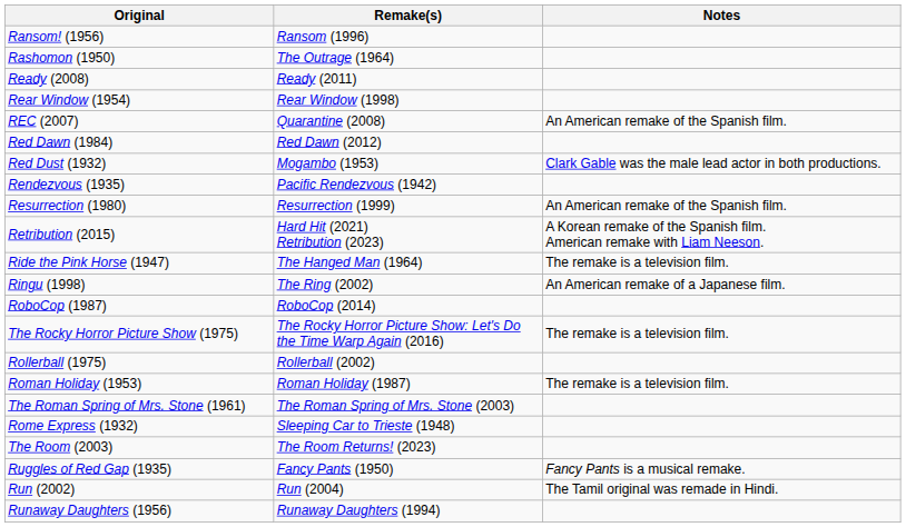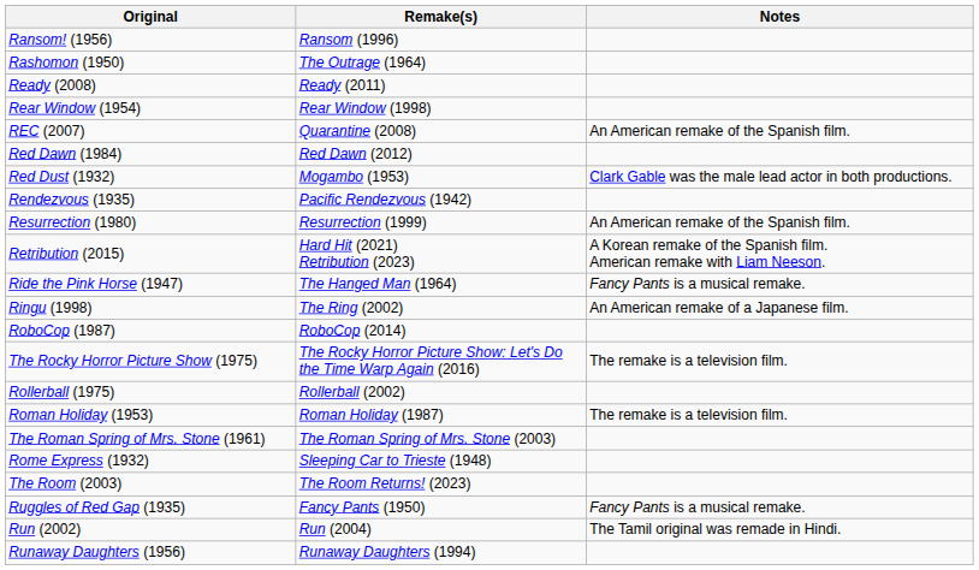 <table class="wikitable" style="width:85%">
 <tr>
 <th style="width:30%">Original</th>
 <th style="width:30%">Remake(s)</th>
 <th>Notes</th>
 </tr>
 <tr>
 <td><em><a href='#'>Ransom!</a></em> (1956)</td>
 <td><em><a href='#'>Ransom</a></em> (1996)</td>
 <td></td>
 </tr>
 <tr>
 <td><em><a href='#'>Rashomon</a></em> (1950)</td>
 <td><em><a href='#'>The Outrage</a></em> (1964)</td>
 <td></td>
 </tr>
 <tr>
 <td><a href='#'><em>Ready</em></a> (2008)</td>
 <td><a href='#'><em>Ready</em></a> (2011)</td>
 <td></td>
 </tr>
 <tr>
 <td><em><a href='#'>Rear Window</a></em> (1954)</td>
 <td><em><a href='#'>Rear Window</a></em> (1998)</td>
 <td></td>
 </tr>
 <tr>
 <td><em><a href='#'>REC</a></em> (2007)</td>
 <td><em><a href='#'>Quarantine</a></em> (2008)</td>
 <td>An American remake of the Spanish film.</td>
 </tr>
 <tr>
 <td><em><a href='#'>Red Dawn</a></em> (1984)</td>
 <td><em><a href='#'>Red Dawn</a></em> (2012)</td>
 <td></td>
 </tr>
 <tr>
 <td><em><a href='#'>Red Dust</a></em> (1932)</td>
 <td><em><a href='#'>Mogambo</a></em> (1953)</td>
 <td><a href='#'>Clark Gable</a> was the male lead actor in both productions.</td>
 </tr>
 <tr>
 <td><em><a href='#'>Rendezvous</a></em> (1935)</td>
 <td><em><a href='#'>Pacific Rendezvous</a></em> (1942)</td>
 <td></td>
 </tr>
 <tr>
 <td><em><a href='#'>Resurrection</a></em> (1980)</td>
 <td><em><a href='#'>Resurrection</a></em> (1999)</td>
 <td>An American remake of the Spanish film.</td>
 </tr>
 <tr>
 <td><em><a href='#'>Retribution</a></em> (2015)</td>
 <td><em><a href='#'>Hard Hit</a></em> (2021) <br> <em><a href='#'>Retribution</a></em> (2023)</td>
 <td>A Korean remake of the Spanish film. <br>  American remake with <a href='#'>Liam Neeson</a>.</td>
 </tr>
 <tr>
 <td><em><a href='#'>Ride the Pink Horse</a></em> (1947)</td>
 <td><em><a href='#'>The Hanged Man</a></em> (1964)</td>
-<td>The remake is a television film.</td>
+<td><em>Fancy Pants</em> is a musical remake.</td>
 </tr>
 <tr>
 <td><em><a href='#'>Ringu</a></em> (1998)</td>
 <td><em><a href='#'>The Ring</a></em> (2002)</td>
 <td>An American remake of a Japanese film.</td>
 </tr>
 <tr>
 <td><em><a href='#'>RoboCop</a></em> (1987)</td>
 <td><em><a href='#'>RoboCop</a></em> (2014)</td>
 <td></td>
 </tr>
 <tr>
 <td><em><a href='#'>The Rocky Horror Picture Show</a></em> (1975)</td>
 <td><em><a href='#'>The Rocky Horror Picture Show: Let's Do the Time Warp Again</a></em> (2016)</td>
 <td>The remake is a television film.</td>
 </tr>
 <tr>
 <td><em><a href='#'>Rollerball</a></em> (1975)</td>
 <td><em><a href='#'>Rollerball</a></em> (2002)</td>
 <td></td>
 </tr>
 <tr>
 <td><em><a href='#'>Roman Holiday</a></em> (1953)</td>
 <td><em><a href='#'>Roman Holiday</a></em> (1987)</td>
 <td>The remake is a television film.</td>
 </tr>
 <tr>
 <td><em><a href='#'>The Roman Spring of Mrs. Stone</a></em> (1961)</td>
 <td><em><a href='#'>The Roman Spring of Mrs. Stone</a></em> (2003)</td>
 <td></td>
 </tr>
 <tr>
 <td><em><a href='#'>Rome Express</a></em> (1932)</td>
 <td><em><a href='#'>Sleeping Car to Trieste</a></em> (1948)</td>
 <td></td>
 </tr>
 <tr>
 <td><em><a href='#'>The Room</a></em> (2003)</td>
 <td><em><a href='#'>The Room Returns!</a></em> (2023)</td>
 <td></td>
 </tr>
 <tr>
 <td><em><a href='#'>Ruggles of Red Gap</a></em> (1935)</td>
 <td><em><a href='#'>Fancy Pants</a></em> (1950)</td>
 <td><em>Fancy Pants</em> is a musical remake.</td>
 </tr>
 <tr>
 <td><em><a href='#'>Run</a></em> (2002)</td>
 <td><em><a href='#'>Run</a></em> (2004)</td>
 <td>The Tamil original was remade in Hindi.</td>
 </tr>
 <tr>
 <td><em><a href='#'>Runaway Daughters</a></em> (1956)</td>
 <td><em><a href='#'>Runaway Daughters</a></em> (1994)</td>
 <td></td>
 </tr>
 </table>
